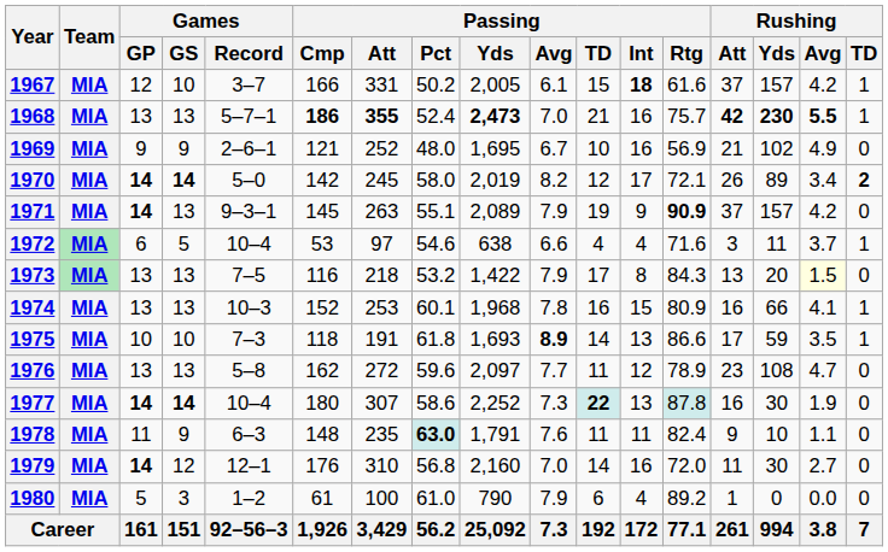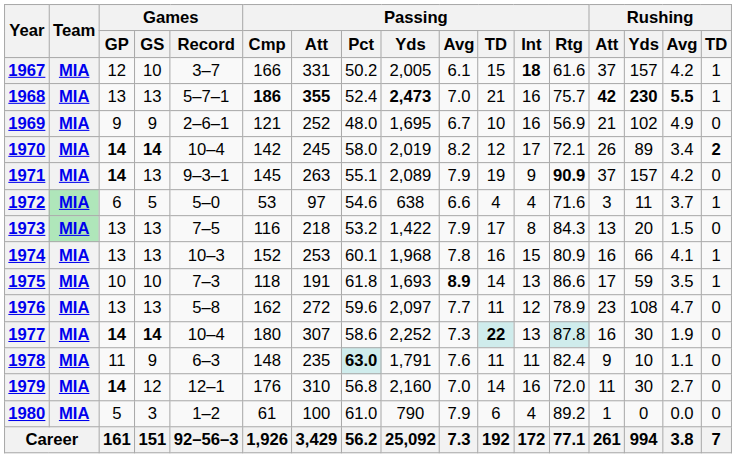 <table class="wikitable" style="text-align:center;">
 <tr>
 <th rowspan="2">Year</th>
 <th rowspan="2">Team</th>
 <th colspan="3">Games</th>
 <th colspan="8">Passing</th>
 <th colspan="4">Rushing</th>
 </tr>
 <tr>
 <th>GP</th>
 <th>GS</th>
 <th>Record</th>
 <th>Cmp</th>
 <th>Att</th>
 <th>Pct</th>
 <th>Yds</th>
 <th>Avg</th>
 <th>TD</th>
 <th>Int</th>
 <th>Rtg</th>
 <th>Att</th>
 <th>Yds</th>
 <th>Avg</th>
 <th>TD</th>
 </tr>
 <tr>
 <th><a href='#'>1967</a></th>
 <th><a href='#'>MIA</a></th>
 <td>12</td>
 <td>10</td>
 <td>3–7</td>
 <td>166</td>
 <td>331</td>
 <td>50.2</td>
 <td>2,005</td>
 <td>6.1</td>
 <td>15</td>
 <td><strong>18</strong></td>
 <td>61.6</td>
 <td>37</td>
 <td>157</td>
 <td>4.2</td>
 <td>1</td>
 </tr>
 <tr>
 <th><a href='#'>1968</a></th>
 <th><a href='#'>MIA</a></th>
 <td>13</td>
 <td>13</td>
 <td>5–7–1</td>
 <td><strong>186</strong></td>
 <td><strong>355</strong></td>
 <td>52.4</td>
 <td><strong>2,473</strong></td>
 <td>7.0</td>
 <td>21</td>
 <td>16</td>
 <td>75.7</td>
 <td><strong>42</strong></td>
 <td><strong>230</strong></td>
 <td><strong>5.5</strong></td>
 <td>1</td>
 </tr>
 <tr>
 <th><a href='#'>1969</a></th>
 <th><a href='#'>MIA</a></th>
 <td>9</td>
 <td>9</td>
 <td>2–6–1</td>
 <td>121</td>
 <td>252</td>
 <td>48.0</td>
 <td>1,695</td>
 <td>6.7</td>
 <td>10</td>
 <td>16</td>
 <td>56.9</td>
 <td>21</td>
 <td>102</td>
 <td>4.9</td>
 <td>0</td>
 </tr>
 <tr>
 <th><a href='#'>1970</a></th>
 <th><a href='#'>MIA</a></th>
 <td><strong>14</strong></td>
 <td><strong>14</strong></td>
-<td>5–0</td>
+<td>10–4</td>
 <td>142</td>
 <td>245</td>
 <td>58.0</td>
 <td>2,019</td>
 <td>8.2</td>
 <td>12</td>
 <td>17</td>
 <td>72.1</td>
 <td>26</td>
 <td>89</td>
 <td>3.4</td>
 <td><strong>2</strong></td>
 </tr>
 <tr>
 <th><a href='#'>1971</a></th>
 <th><a href='#'>MIA</a></th>
 <td><strong>14</strong></td>
 <td>13</td>
 <td>9–3–1</td>
 <td>145</td>
 <td>263</td>
 <td>55.1</td>
 <td>2,089</td>
 <td>7.9</td>
 <td>19</td>
 <td>9</td>
 <td><strong>90.9</strong></td>
 <td>37</td>
 <td>157</td>
 <td>4.2</td>
 <td>0</td>
 </tr>
 <tr>
 <th><a href='#'>1972</a></th>
 <th style="background:#afe6ba;"><a href='#'>MIA</a></th>
 <td>6</td>
 <td>5</td>
-<td>10–4</td>
+<td>5–0</td>
 <td>53</td>
 <td>97</td>
 <td>54.6</td>
 <td>638</td>
 <td>6.6</td>
 <td>4</td>
 <td>4</td>
 <td>71.6</td>
 <td>3</td>
 <td>11</td>
 <td>3.7</td>
 <td>1</td>
 </tr>
 <tr>
 <th><a href='#'>1973</a></th>
 <th style="background:#afe6ba;"><a href='#'>MIA</a></th>
 <td>13</td>
 <td>13</td>
 <td>7–5</td>
 <td>116</td>
 <td>218</td>
 <td>53.2</td>
 <td>1,422</td>
 <td>7.9</td>
 <td>17</td>
 <td>8</td>
 <td>84.3</td>
 <td>13</td>
 <td>20</td>
-<td style="background: lightyellow;">1.5</td>
+<td>1.5</td>
 <td>0</td>
 </tr>
 <tr>
 <th><a href='#'>1974</a></th>
 <th><a href='#'>MIA</a></th>
 <td>13</td>
 <td>13</td>
 <td>10–3</td>
 <td>152</td>
 <td>253</td>
 <td>60.1</td>
 <td>1,968</td>
 <td>7.8</td>
 <td>16</td>
 <td>15</td>
 <td>80.9</td>
 <td>16</td>
 <td>66</td>
 <td>4.1</td>
 <td>1</td>
 </tr>
 <tr>
 <th><a href='#'>1975</a></th>
 <th><a href='#'>MIA</a></th>
 <td>10</td>
 <td>10</td>
 <td>7–3</td>
 <td>118</td>
 <td>191</td>
 <td>61.8</td>
 <td>1,693</td>
 <td><strong>8.9</strong></td>
 <td>14</td>
 <td>13</td>
 <td>86.6</td>
 <td>17</td>
 <td>59</td>
 <td>3.5</td>
 <td>1</td>
 </tr>
 <tr>
 <th><a href='#'>1976</a></th>
 <th><a href='#'>MIA</a></th>
 <td>13</td>
 <td>13</td>
 <td>5–8</td>
 <td>162</td>
 <td>272</td>
 <td>59.6</td>
 <td>2,097</td>
 <td>7.7</td>
 <td>11</td>
 <td>12</td>
 <td>78.9</td>
 <td>23</td>
 <td>108</td>
 <td>4.7</td>
 <td>0</td>
 </tr>
 <tr>
 <th><a href='#'>1977</a></th>
 <th><a href='#'>MIA</a></th>
 <td><strong>14</strong></td>
 <td><strong>14</strong></td>
 <td>10–4</td>
 <td>180</td>
 <td>307</td>
 <td>58.6</td>
 <td>2,252</td>
 <td>7.3</td>
 <td style="background:#cfecec;"><strong>22</strong></td>
 <td>13</td>
 <td style="background:#cfecec;">87.8</td>
 <td>16</td>
 <td>30</td>
 <td>1.9</td>
 <td>0</td>
 </tr>
 <tr>
 <th><a href='#'>1978</a></th>
 <th><a href='#'>MIA</a></th>
 <td>11</td>
 <td>9</td>
 <td>6–3</td>
 <td>148</td>
 <td>235</td>
 <td style="background:#cfecec;"><strong>63.0</strong></td>
 <td>1,791</td>
 <td>7.6</td>
 <td>11</td>
 <td>11</td>
 <td>82.4</td>
 <td>9</td>
 <td>10</td>
 <td>1.1</td>
 <td>0</td>
 </tr>
 <tr>
 <th><a href='#'>1979</a></th>
 <th><a href='#'>MIA</a></th>
 <td><strong>14</strong></td>
 <td>12</td>
 <td>12–1</td>
 <td>176</td>
 <td>310</td>
 <td>56.8</td>
 <td>2,160</td>
 <td>7.0</td>
 <td>14</td>
 <td>16</td>
 <td>72.0</td>
 <td>11</td>
 <td>30</td>
 <td>2.7</td>
 <td>0</td>
 </tr>
 <tr>
 <th><a href='#'>1980</a></th>
 <th><a href='#'>MIA</a></th>
 <td>5</td>
 <td>3</td>
 <td>1–2</td>
 <td>61</td>
 <td>100</td>
 <td>61.0</td>
 <td>790</td>
 <td>7.9</td>
 <td>6</td>
 <td>4</td>
 <td>89.2</td>
 <td>1</td>
 <td>0</td>
 <td>0.0</td>
 <td>0</td>
 </tr>
 <tr>
 <th colspan="2">Career</th>
 <th>161</th>
 <th>151</th>
 <th>92–56–3</th>
 <th>1,926</th>
 <th>3,429</th>
 <th>56.2</th>
 <th>25,092</th>
 <th>7.3</th>
 <th>192</th>
 <th>172</th>
 <th>77.1</th>
 <th>261</th>
 <th>994</th>
 <th>3.8</th>
 <th>7</th>
 </tr>
 </table>
